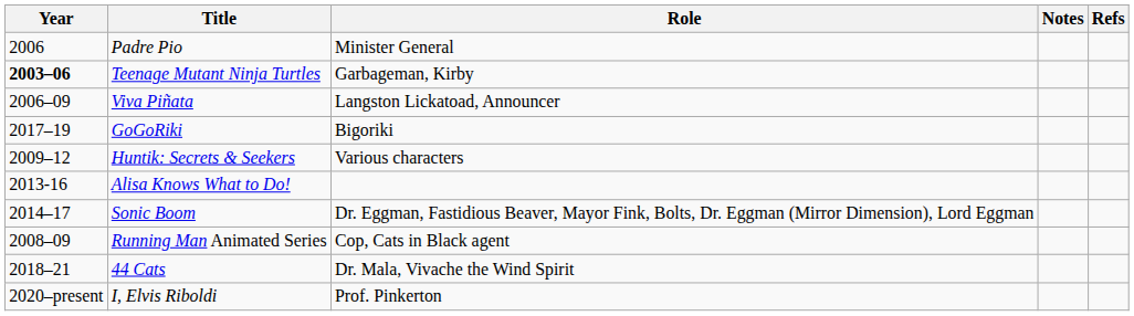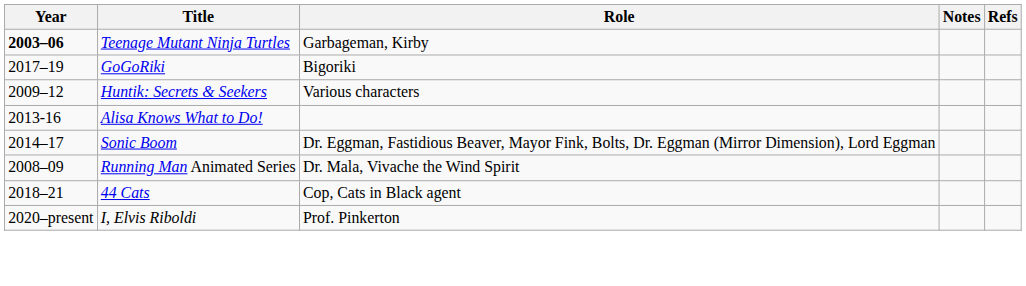 <table class="wikitable sortable plainrowheaders">
 <tr>
 <th>Year</th>
 <th>Title</th>
 <th>Role</th>
 <th class="unsortable">Notes</th>
 <th class="unsortable">Refs</th>
 </tr>
 <tr>
-<td>2006</td>
-<td><em>Padre Pio</em></td>
-<td>Minister General</td>
-<td></td>
-<td></td>
-</tr>
-<tr>
 <td><strong>2003–06</strong></td>
 <td><em><a href='#'>Teenage Mutant Ninja Turtles</a></em></td>
 <td>Garbageman, Kirby</td>
-<td></td>
-<td></td>
-</tr>
-<tr>
-<td>2006–09</td>
-<td><em><a href='#'>Viva Piñata</a></em></td>
-<td>Langston Lickatoad, Announcer</td>
 <td></td>
 <td></td>
 </tr>
 <tr>
 <td>2017–19</td>
 <td><em><a href='#'>GoGoRiki</a></em></td>
 <td>Bigoriki</td>
 <td></td>
 <td></td>
 </tr>
 <tr>
 <td>2009–12</td>
 <td><em><a href='#'>Huntik: Secrets & Seekers</a></em></td>
 <td>Various characters</td>
 <td></td>
 <td></td>
 </tr>
 <tr>
 <td>2013-16</td>
 <td><em><a href='#'>Alisa Knows What to Do!</a></em></td>
 <td></td>
 <td></td>
 <td></td>
 </tr>
 <tr>
 <td>2014–17</td>
 <td><em><a href='#'>Sonic Boom</a></em></td>
 <td>Dr. Eggman, Fastidious Beaver, Mayor Fink, Bolts, Dr. Eggman (Mirror Dimension), Lord Eggman</td>
 <td></td>
 <td></td>
 </tr>
 <tr>
 <td>2008–09</td>
 <td><em><a href='#'>Running Man</a></em> Animated Series</td>
-<td>Cop, Cats in Black agent</td>
+<td>Dr. Mala, Vivache the Wind Spirit</td>
 <td></td>
 <td></td>
 </tr>
 <tr>
 <td>2018–21</td>
 <td><em><a href='#'>44 Cats</a></em></td>
-<td>Dr. Mala, Vivache the Wind Spirit</td>
+<td>Cop, Cats in Black agent</td>
 <td></td>
 <td></td>
 </tr>
 <tr>
 <td>2020–present</td>
 <td><em>I, Elvis Riboldi</em></td>
 <td>Prof. Pinkerton</td>
 <td></td>
 <td></td>
 </tr>
 </table>
